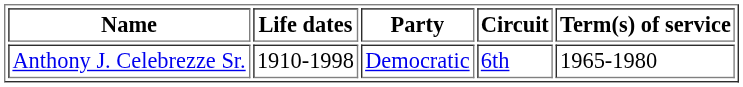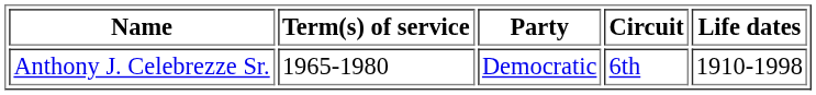 <table table border="1" cellpadding="2">
 <tr>
 <th>Name</th>
-<th>Life dates</th>
+<th>Term(s) of service</th>
 <th>Party</th>
 <th>Circuit</th>
-<th>Term(s) of service</th>
+<th>Life dates</th>
 </tr>
 <tr>
 <td><a href='#'>Anthony J. Celebrezze Sr.</a></td>
-<td>1910-1998</td>
+<td>1965-1980</td>
 <td><a href='#'>Democratic</a></td>
 <td><a href='#'>6th</a></td>
-<td>1965-1980</td>
+<td>1910-1998</td>
 </tr>
 </table>
